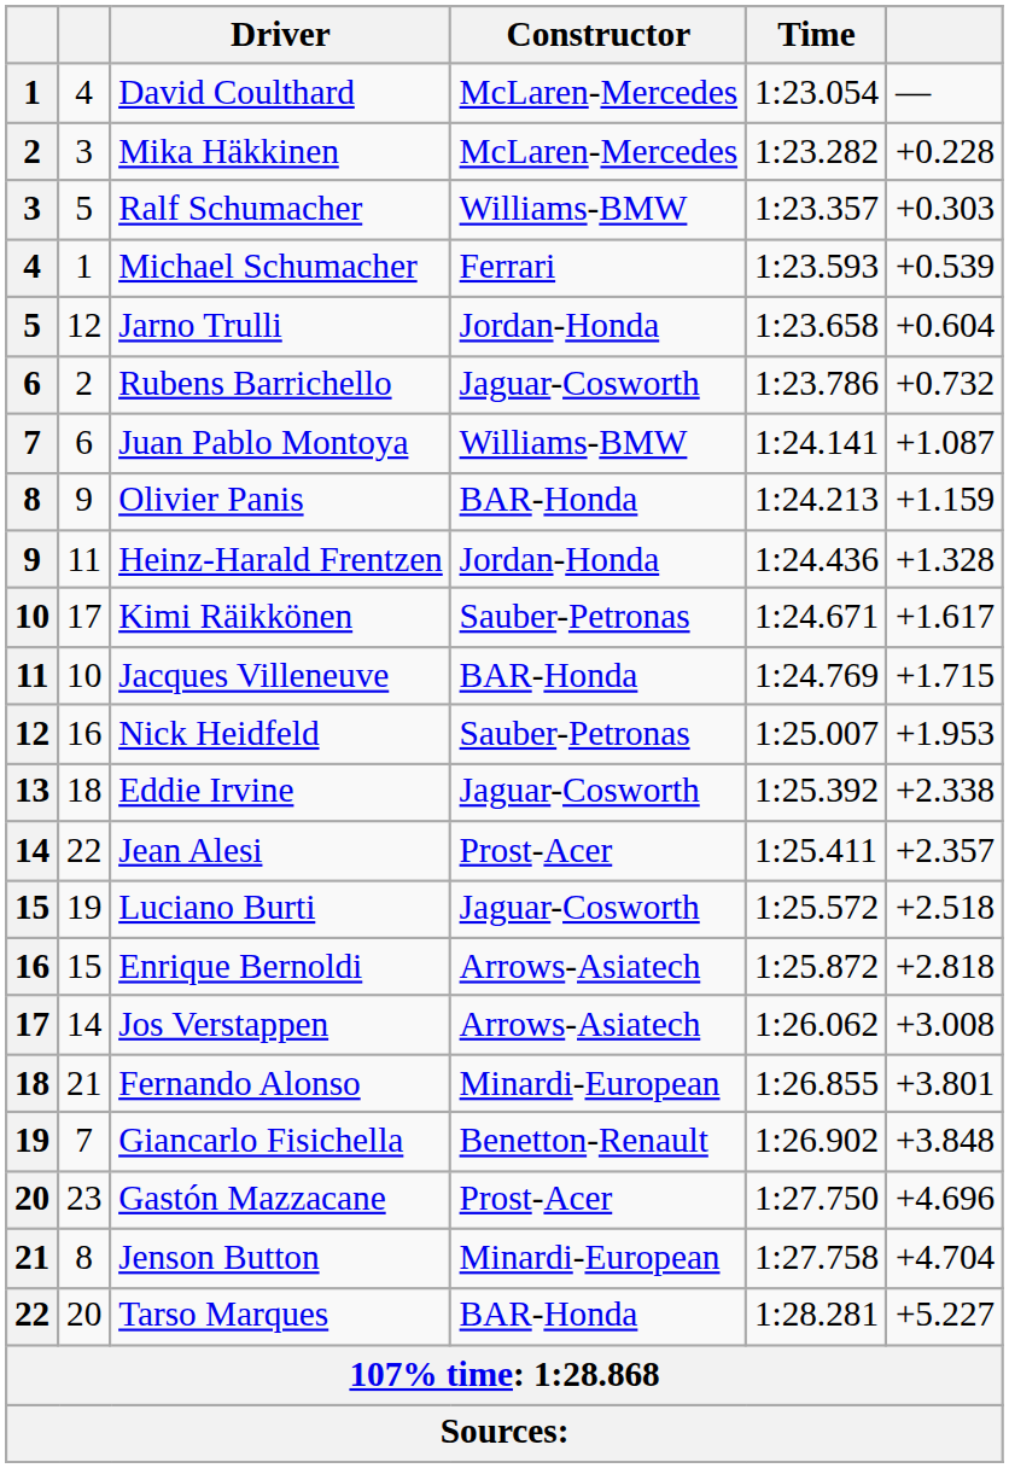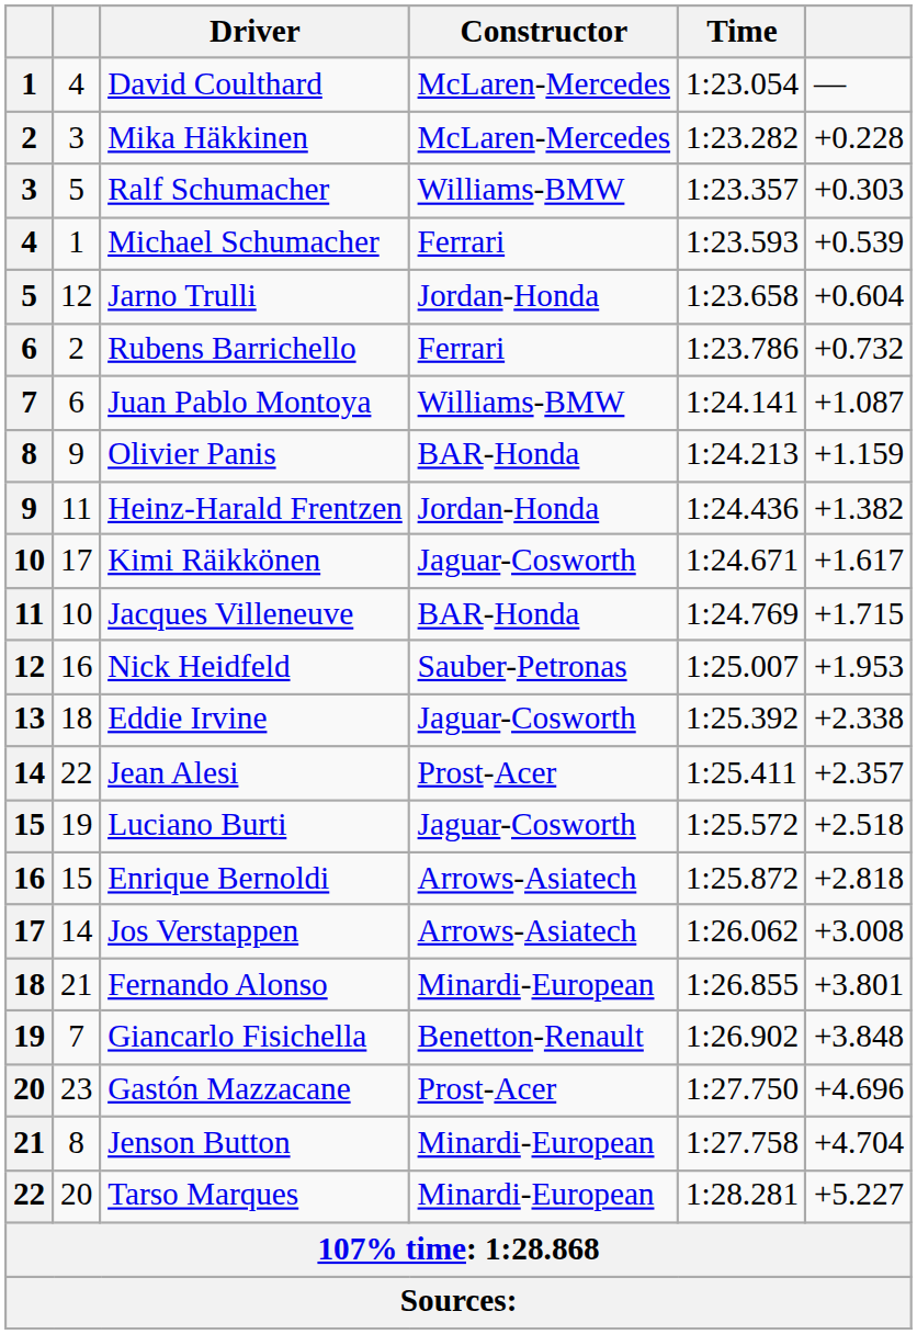 <table class="wikitable sortable" style="font-size: 85%;">
 <tr>
 <th scope="col"></th>
 <th scope="col"></th>
 <th scope="col">Driver</th>
 <th scope="col">Constructor</th>
 <th scope="col">Time</th>
 <th scope="col"></th>
 </tr>
 <tr>
 <th scope="row">1</th>
 <td align="center">4</td>
 <td data-sort-value="COU"> <a href='#'>David Coulthard</a></td>
 <td><a href='#'>McLaren</a>-<a href='#'>Mercedes</a></td>
 <td>1:23.054</td>
 <td>—</td>
 </tr>
 <tr>
 <th scope="row">2</th>
 <td align="center">3</td>
 <td data-sort-value="HAK"> <a href='#'>Mika Häkkinen</a></td>
 <td><a href='#'>McLaren</a>-<a href='#'>Mercedes</a></td>
 <td>1:23.282</td>
 <td>+0.228</td>
 </tr>
 <tr>
 <th scope="row">3</th>
 <td align="center">5</td>
 <td data-sort-value="SCHR"> <a href='#'>Ralf Schumacher</a></td>
 <td><a href='#'>Williams</a>-<a href='#'>BMW</a></td>
 <td>1:23.357</td>
 <td>+0.303</td>
 </tr>
 <tr>
 <th scope="row">4</th>
 <td align="center">1</td>
 <td data-sort-value="SCHM"> <a href='#'>Michael Schumacher</a></td>
 <td><a href='#'>Ferrari</a></td>
 <td>1:23.593</td>
 <td>+0.539</td>
 </tr>
 <tr>
 <th scope="row">5</th>
 <td align="center">12</td>
 <td data-sort-value="TRU"> <a href='#'>Jarno Trulli</a></td>
 <td><a href='#'>Jordan</a>-<a href='#'>Honda</a></td>
 <td>1:23.658</td>
 <td>+0.604</td>
 </tr>
 <tr>
 <th scope="row">6</th>
 <td align="center">2</td>
 <td data-sort-value="BAR"> <a href='#'>Rubens Barrichello</a></td>
-<td><a href='#'>Jaguar</a>-<a href='#'>Cosworth</a></td>
+<td><a href='#'>Ferrari</a></td>
 <td>1:23.786</td>
 <td>+0.732</td>
 </tr>
 <tr>
 <th scope="row">7</th>
 <td align="center">6</td>
 <td data-sort-value="MON"> <a href='#'>Juan Pablo Montoya</a></td>
 <td><a href='#'>Williams</a>-<a href='#'>BMW</a></td>
 <td>1:24.141</td>
 <td>+1.087</td>
 </tr>
 <tr>
 <th scope="row">8</th>
 <td align="center">9</td>
 <td data-sort-value="PAN"> <a href='#'>Olivier Panis</a></td>
 <td><a href='#'>BAR</a>-<a href='#'>Honda</a></td>
 <td>1:24.213</td>
 <td>+1.159</td>
 </tr>
 <tr>
 <th scope="row">9</th>
 <td align="center">11</td>
 <td data-sort-value="FRE"> <a href='#'>Heinz-Harald Frentzen</a></td>
 <td><a href='#'>Jordan</a>-<a href='#'>Honda</a></td>
 <td>1:24.436</td>
-<td>+1.328</td>
+<td>+1.382</td>
 </tr>
 <tr>
 <th scope="row">10</th>
 <td align="center">17</td>
 <td data-sort-value="RAI"> <a href='#'>Kimi Räikkönen</a></td>
-<td><a href='#'>Sauber</a>-<a href='#'>Petronas</a></td>
+<td><a href='#'>Jaguar</a>-<a href='#'>Cosworth</a></td>
 <td>1:24.671</td>
 <td>+1.617</td>
 </tr>
 <tr>
 <th scope="row">11</th>
 <td align="center">10</td>
 <td data-sort-value="VIL"> <a href='#'>Jacques Villeneuve</a></td>
 <td><a href='#'>BAR</a>-<a href='#'>Honda</a></td>
 <td>1:24.769</td>
 <td>+1.715</td>
 </tr>
 <tr>
 <th scope="row">12</th>
 <td align="center">16</td>
 <td data-sort-value="HEI"> <a href='#'>Nick Heidfeld</a></td>
 <td><a href='#'>Sauber</a>-<a href='#'>Petronas</a></td>
 <td>1:25.007</td>
 <td>+1.953</td>
 </tr>
 <tr>
 <th scope="row">13</th>
 <td align="center">18</td>
 <td data-sort-value="IRV"> <a href='#'>Eddie Irvine</a></td>
 <td><a href='#'>Jaguar</a>-<a href='#'>Cosworth</a></td>
 <td>1:25.392</td>
 <td>+2.338</td>
 </tr>
 <tr>
 <th scope="row">14</th>
 <td align="center">22</td>
 <td data-sort-value="ALE"> <a href='#'>Jean Alesi</a></td>
 <td><a href='#'>Prost</a>-<a href='#'>Acer</a></td>
 <td>1:25.411</td>
 <td>+2.357</td>
 </tr>
 <tr>
 <th scope="row">15</th>
 <td align="center">19</td>
 <td data-sort-value="BUR"> <a href='#'>Luciano Burti</a></td>
 <td><a href='#'>Jaguar</a>-<a href='#'>Cosworth</a></td>
 <td>1:25.572</td>
 <td>+2.518</td>
 </tr>
 <tr>
 <th scope="row">16</th>
 <td align="center">15</td>
 <td data-sort-value="BER"> <a href='#'>Enrique Bernoldi</a></td>
 <td><a href='#'>Arrows</a>-<a href='#'>Asiatech</a></td>
 <td>1:25.872</td>
 <td>+2.818</td>
 </tr>
 <tr>
 <th scope="row">17</th>
 <td align="center">14</td>
 <td data-sort-value="VER"> <a href='#'>Jos Verstappen</a></td>
 <td><a href='#'>Arrows</a>-<a href='#'>Asiatech</a></td>
 <td>1:26.062</td>
 <td>+3.008</td>
 </tr>
 <tr>
 <th scope="row">18</th>
 <td align="center">21</td>
 <td data-sort-value="ALO"> <a href='#'>Fernando Alonso</a></td>
 <td><a href='#'>Minardi</a>-<a href='#'>European</a></td>
 <td>1:26.855</td>
 <td>+3.801</td>
 </tr>
 <tr>
 <th scope="row">19</th>
 <td align="center">7</td>
 <td data-sort-value="FIS"> <a href='#'>Giancarlo Fisichella</a></td>
 <td><a href='#'>Benetton</a>-<a href='#'>Renault</a></td>
 <td>1:26.902</td>
 <td>+3.848</td>
 </tr>
 <tr>
 <th scope="row">20</th>
 <td align="center">23</td>
 <td data-sort-value="MAZ"> <a href='#'>Gastón Mazzacane</a></td>
 <td><a href='#'>Prost</a>-<a href='#'>Acer</a></td>
 <td>1:27.750</td>
 <td>+4.696</td>
 </tr>
 <tr>
 <th scope="row">21</th>
 <td align="center">8</td>
 <td data-sort-value="BUT"> <a href='#'>Jenson Button</a></td>
 <td><a href='#'>Minardi</a>-<a href='#'>European</a></td>
 <td>1:27.758</td>
 <td>+4.704</td>
 </tr>
 <tr>
 <th scope="row">22</th>
 <td align="center">20</td>
 <td data-sort-value="MAR"> <a href='#'>Tarso Marques</a></td>
-<td><a href='#'>BAR</a>-<a href='#'>Honda</a></td>
+<td><a href='#'>Minardi</a>-<a href='#'>European</a></td>
 <td>1:28.281</td>
 <td>+5.227</td>
 </tr>
 <tr class="sortbottom">
 <th colspan="6"><a href='#'>107% time</a>: 1:28.868</th>
 </tr>
 <tr class="sortbottom">
 <th colspan="6">Sources:</th>
 </tr>
 <tr>
 </tr>
 </table>
